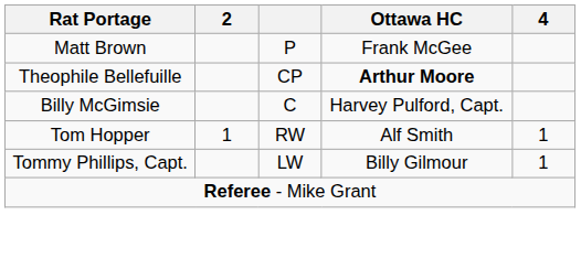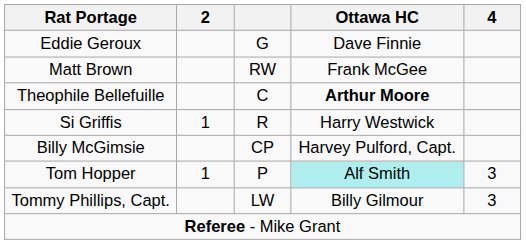 <table class="wikitable" style="text-align:center;">
 <tr>
 <th style="width:10em">Rat Portage</th>
 <th style="width:3em">2</th>
 <th style="width:3em"></th>
 <th style="width:10em">Ottawa HC</th>
 <th style="width:3em">4</th>
 </tr>
 <tr>
+<td>Eddie Geroux</td>
+<td></td>
+<td>G</td>
+<td>Dave Finnie</td>
+<td></td>
+</tr>
+<tr>
 <td>Matt Brown</td>
 <td></td>
-<td>P</td>
+<td>RW</td>
 <td>Frank McGee</td>
 <td></td>
 </tr>
 <tr>
 <td>Theophile Bellefuille</td>
 <td></td>
-<td>CP</td>
+<td>C</td>
 <td><strong>Arthur Moore</strong></td>
+<td></td>
+</tr>
+<tr>
+<td>Si Griffis</td>
+<td>1</td>
+<td>R</td>
+<td>Harry Westwick</td>
 <td></td>
 </tr>
 <tr>
 <td>Billy McGimsie</td>
 <td></td>
-<td>C</td>
+<td>CP</td>
 <td>Harvey Pulford, Capt.</td>
 <td></td>
 </tr>
 <tr>
 <td>Tom Hopper</td>
 <td>1</td>
-<td>RW</td>
-<td>Alf Smith</td>
-<td>1</td>
+<td>P</td>
+<td style="background: paleturquoise;">Alf Smith</td>
+<td>3</td>
 </tr>
 <tr>
 <td>Tommy Phillips, Capt.</td>
 <td></td>
 <td>LW</td>
 <td>Billy Gilmour</td>
-<td>1</td>
+<td>3</td>
 </tr>
 <tr>
 <td colspan="5"><strong>Referee</strong> - Mike Grant</td>
 </tr>
 </table>
